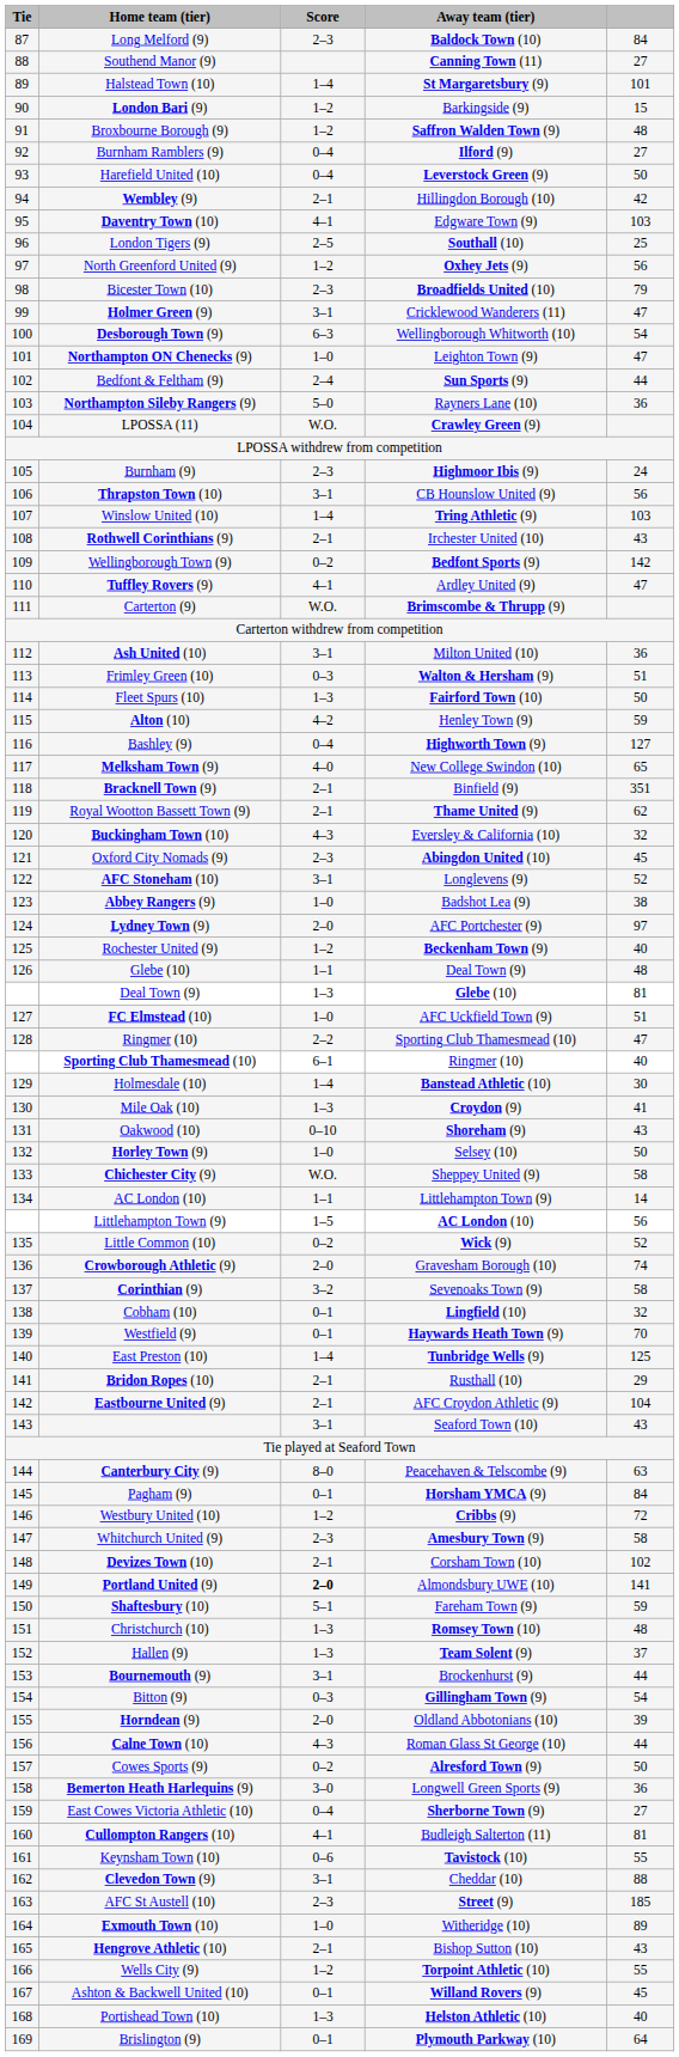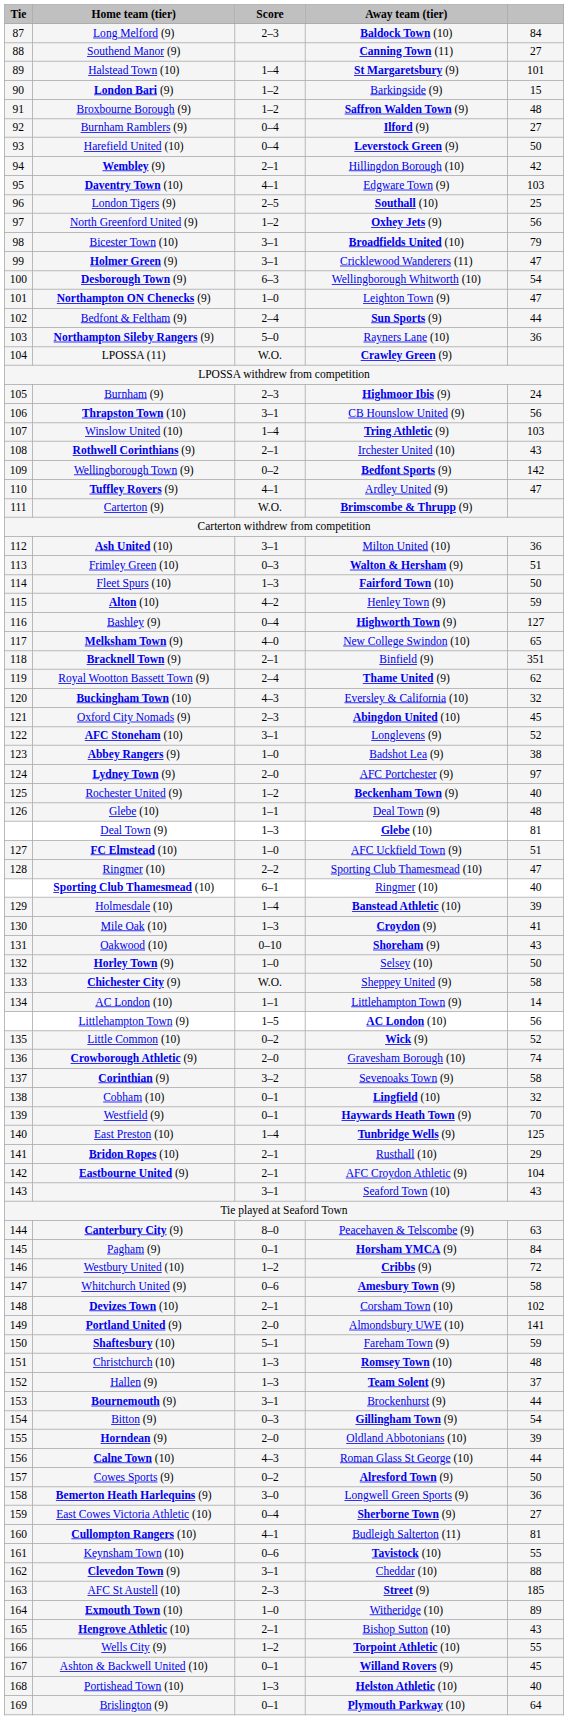 <table class="wikitable" style="width: 700px; background:WhiteSmoke; text-align:center; font-size:90%">
 <tr>
 <td scope="col" style="width:  5.00%; background:silver;"><strong>Tie</strong></td>
 <td scope="col" style="width: 36.25%; background:silver;"><strong>Home team (tier)</strong></td>
 <td scope="col" style="width: 12.50%; background:silver;"><strong>Score</strong></td>
 <td scope="col" style="width: 36.25%; background:silver;"><strong>Away team (tier)</strong></td>
 <td scope="col" style="width: 10.00%; background:silver;"><strong></strong></td>
 </tr>
 <tr | 86 || >
 </tr>
 <tr>
 <td>87</td>
 <td><a href='#'>Long Melford</a> (9)</td>
 <td>2–3</td>
 <td><strong><a href='#'>Baldock Town</a></strong> (10)</td>
 <td>84</td>
 </tr>
 <tr>
 <td>88</td>
 <td><a href='#'>Southend Manor</a> (9)</td>
 <td></td>
 <td><strong><a href='#'>Canning Town</a></strong> (11)</td>
 <td>27</td>
 </tr>
 <tr>
 <td>89</td>
 <td><a href='#'>Halstead Town</a> (10)</td>
 <td>1–4</td>
 <td><strong><a href='#'>St Margaretsbury</a></strong> (9)</td>
 <td>101</td>
 </tr>
 <tr>
 <td>90</td>
 <td><strong><a href='#'>London Bari</a></strong> (9)</td>
 <td>1–2</td>
 <td><a href='#'>Barkingside</a> (9)</td>
 <td>15</td>
 </tr>
 <tr>
 <td>91</td>
 <td><a href='#'>Broxbourne Borough</a> (9)</td>
 <td>1–2</td>
 <td><strong><a href='#'>Saffron Walden Town</a></strong> (9)</td>
 <td>48</td>
 </tr>
 <tr>
 <td>92</td>
 <td><a href='#'>Burnham Ramblers</a> (9)</td>
 <td>0–4</td>
 <td><strong><a href='#'>Ilford</a></strong> (9)</td>
 <td>27</td>
 </tr>
 <tr>
 <td>93</td>
 <td><a href='#'>Harefield United</a> (10)</td>
 <td>0–4</td>
 <td><strong><a href='#'>Leverstock Green</a></strong> (9)</td>
 <td>50</td>
 </tr>
 <tr>
 <td>94</td>
 <td><strong><a href='#'>Wembley</a></strong> (9)</td>
 <td>2–1</td>
 <td><a href='#'>Hillingdon Borough</a> (10)</td>
 <td>42</td>
 </tr>
 <tr>
 <td>95</td>
 <td><strong><a href='#'>Daventry Town</a></strong> (10)</td>
 <td>4–1</td>
 <td><a href='#'>Edgware Town</a> (9)</td>
 <td>103</td>
 </tr>
 <tr>
 <td>96</td>
 <td><a href='#'>London Tigers</a> (9)</td>
 <td>2–5</td>
 <td><strong><a href='#'>Southall</a></strong> (10)</td>
 <td>25</td>
 </tr>
 <tr>
 <td>97</td>
 <td><a href='#'>North Greenford United</a> (9)</td>
 <td>1–2</td>
 <td><strong><a href='#'>Oxhey Jets</a></strong> (9)</td>
 <td>56</td>
 </tr>
 <tr>
 <td>98</td>
 <td><a href='#'>Bicester Town</a> (10)</td>
-<td>2–3</td>
+<td>3–1</td>
 <td><strong><a href='#'>Broadfields United</a></strong> (10)</td>
 <td>79</td>
 </tr>
 <tr>
 <td>99</td>
 <td><strong><a href='#'>Holmer Green</a></strong> (9)</td>
 <td>3–1</td>
 <td><a href='#'>Cricklewood Wanderers</a> (11)</td>
 <td>47</td>
 </tr>
 <tr>
 <td>100</td>
 <td><strong><a href='#'>Desborough Town</a></strong> (9)</td>
 <td>6–3 </td>
 <td><a href='#'>Wellingborough Whitworth</a> (10)</td>
 <td>54</td>
 </tr>
 <tr>
 <td>101</td>
 <td><strong><a href='#'>Northampton ON Chenecks</a></strong> (9)</td>
 <td>1–0</td>
 <td><a href='#'>Leighton Town</a> (9)</td>
 <td>47</td>
 </tr>
 <tr>
 <td>102</td>
 <td><a href='#'>Bedfont & Feltham</a> (9)</td>
 <td>2–4</td>
 <td><strong><a href='#'>Sun Sports</a></strong> (9)</td>
 <td>44</td>
 </tr>
 <tr>
 <td>103</td>
 <td><strong><a href='#'>Northampton Sileby Rangers</a></strong> (9)</td>
 <td>5–0</td>
 <td><a href='#'>Rayners Lane</a> (10)</td>
 <td>36</td>
 </tr>
 <tr>
 <td>104</td>
 <td>LPOSSA (11)</td>
 <td>W.O.</td>
 <td><strong><a href='#'>Crawley Green</a></strong> (9)</td>
 <td></td>
 </tr>
 <tr>
 <td colspan=5>LPOSSA withdrew from competition</td>
 </tr>
 <tr>
 <td>105</td>
 <td><a href='#'>Burnham</a> (9)</td>
 <td>2–3 </td>
 <td><strong><a href='#'>Highmoor Ibis</a></strong> (9)</td>
 <td>24</td>
 </tr>
 <tr>
 <td>106</td>
 <td><strong><a href='#'>Thrapston Town</a></strong> (10)</td>
 <td>3–1</td>
 <td><a href='#'>CB Hounslow United</a> (9)</td>
 <td>56</td>
 </tr>
 <tr>
 <td>107</td>
 <td><a href='#'>Winslow United</a> (10)</td>
 <td>1–4</td>
 <td><strong><a href='#'>Tring Athletic</a></strong> (9)</td>
 <td>103</td>
 </tr>
 <tr>
 <td>108</td>
 <td><strong><a href='#'>Rothwell Corinthians</a></strong> (9)</td>
 <td>2–1</td>
 <td><a href='#'>Irchester United</a> (10)</td>
 <td>43</td>
 </tr>
 <tr>
 <td>109</td>
 <td><a href='#'>Wellingborough Town</a> (9)</td>
 <td>0–2</td>
 <td><strong><a href='#'>Bedfont Sports</a></strong> (9)</td>
 <td>142</td>
 </tr>
 <tr>
 <td>110</td>
 <td><strong><a href='#'>Tuffley Rovers</a></strong> (9)</td>
 <td>4–1</td>
 <td><a href='#'>Ardley United</a> (9)</td>
 <td>47</td>
 </tr>
 <tr>
 <td>111</td>
 <td><a href='#'>Carterton</a> (9)</td>
 <td>W.O.</td>
 <td><strong><a href='#'>Brimscombe & Thrupp</a></strong> (9)</td>
 <td></td>
 </tr>
 <tr>
 <td colspan=5>Carterton withdrew from competition</td>
 </tr>
 <tr>
 <td>112</td>
 <td><strong><a href='#'>Ash United</a></strong> (10)</td>
 <td>3–1</td>
 <td><a href='#'>Milton United</a> (10)</td>
 <td>36</td>
 </tr>
 <tr>
 <td>113</td>
 <td><a href='#'>Frimley Green</a> (10)</td>
 <td>0–3</td>
 <td><strong><a href='#'>Walton & Hersham</a></strong> (9)</td>
 <td>51</td>
 </tr>
 <tr>
 <td>114</td>
 <td><a href='#'>Fleet Spurs</a> (10)</td>
 <td>1–3</td>
 <td><strong><a href='#'>Fairford Town</a></strong> (10)</td>
 <td>50</td>
 </tr>
 <tr>
 <td>115</td>
 <td><strong><a href='#'>Alton</a></strong> (10)</td>
 <td>4–2</td>
 <td><a href='#'>Henley Town</a> (9)</td>
 <td>59</td>
 </tr>
 <tr>
 <td>116</td>
 <td><a href='#'>Bashley</a> (9)</td>
 <td>0–4</td>
 <td><strong><a href='#'>Highworth Town</a></strong> (9)</td>
 <td>127</td>
 </tr>
 <tr>
 <td>117</td>
 <td><strong><a href='#'>Melksham Town</a></strong> (9)</td>
 <td>4–0</td>
 <td><a href='#'>New College Swindon</a> (10)</td>
 <td>65</td>
 </tr>
 <tr>
 <td>118</td>
 <td><strong><a href='#'>Bracknell Town</a></strong> (9)</td>
 <td>2–1</td>
 <td><a href='#'>Binfield</a> (9)</td>
 <td>351</td>
 </tr>
 <tr>
 <td>119</td>
 <td><a href='#'>Royal Wootton Bassett Town</a> (9)</td>
-<td>2–1 </td>
+<td>2–4</td>
 <td><strong><a href='#'>Thame United</a></strong> (9)</td>
 <td>62</td>
 </tr>
 <tr>
 <td>120</td>
 <td><strong><a href='#'>Buckingham Town</a></strong> (10)</td>
 <td>4–3 </td>
 <td><a href='#'>Eversley & California</a> (10)</td>
 <td>32</td>
 </tr>
 <tr>
 <td>121</td>
 <td><a href='#'>Oxford City Nomads</a> (9)</td>
 <td>2–3</td>
 <td><strong><a href='#'>Abingdon United</a></strong> (10)</td>
 <td>45</td>
 </tr>
 <tr>
 <td>122</td>
 <td><strong><a href='#'>AFC Stoneham</a></strong> (10)</td>
 <td>3–1</td>
 <td><a href='#'>Longlevens</a> (9)</td>
 <td>52</td>
 </tr>
 <tr>
 <td>123</td>
 <td><strong><a href='#'>Abbey Rangers</a></strong> (9)</td>
 <td>1–0</td>
 <td><a href='#'>Badshot Lea</a> (9)</td>
 <td>38</td>
 </tr>
 <tr>
 <td>124</td>
 <td><strong><a href='#'>Lydney Town</a></strong> (9)</td>
 <td>2–0</td>
 <td><a href='#'>AFC Portchester</a> (9)</td>
 <td>97</td>
 </tr>
 <tr>
 <td>125</td>
 <td><a href='#'>Rochester United</a> (9)</td>
 <td>1–2 </td>
 <td><strong><a href='#'>Beckenham Town</a></strong> (9)</td>
 <td>40</td>
 </tr>
 <tr>
 <td>126</td>
 <td><a href='#'>Glebe</a> (10)</td>
 <td>1–1</td>
 <td><a href='#'>Deal Town</a> (9)</td>
 <td>48</td>
 </tr>
 <tr style="background:white;">
 <td><em></em></td>
 <td><a href='#'>Deal Town</a> (9)</td>
 <td>1–3</td>
 <td><strong><a href='#'>Glebe</a></strong> (10)</td>
 <td>81</td>
 </tr>
 <tr>
 <td>127</td>
 <td><strong><a href='#'>FC Elmstead</a></strong> (10)</td>
 <td>1–0</td>
 <td><a href='#'>AFC Uckfield Town</a> (9)</td>
 <td>51</td>
 </tr>
 <tr>
 <td>128</td>
 <td><a href='#'>Ringmer</a> (10)</td>
 <td>2–2</td>
 <td><a href='#'>Sporting Club Thamesmead</a> (10)</td>
 <td>47</td>
 </tr>
 <tr style="background:white;">
 <td><em></em></td>
 <td><strong><a href='#'>Sporting Club Thamesmead</a></strong> (10)</td>
 <td>6–1</td>
 <td><a href='#'>Ringmer</a> (10)</td>
 <td>40</td>
 </tr>
 <tr>
 <td>129</td>
 <td><a href='#'>Holmesdale</a> (10)</td>
 <td>1–4</td>
 <td><strong><a href='#'>Banstead Athletic</a></strong> (10)</td>
-<td>30</td>
+<td>39</td>
 </tr>
 <tr>
 <td>130</td>
 <td><a href='#'>Mile Oak</a> (10)</td>
 <td>1–3</td>
 <td><strong><a href='#'>Croydon</a></strong> (9)</td>
 <td>41</td>
 </tr>
 <tr>
 <td>131</td>
 <td><a href='#'>Oakwood</a> (10)</td>
 <td>0–10</td>
 <td><strong><a href='#'>Shoreham</a></strong> (9)</td>
 <td>43</td>
 </tr>
 <tr>
 <td>132</td>
 <td><strong><a href='#'>Horley Town</a></strong> (9)</td>
 <td>1–0</td>
 <td><a href='#'>Selsey</a> (10)</td>
 <td>50</td>
 </tr>
 <tr>
 <td>133</td>
 <td><strong><a href='#'>Chichester City</a></strong> (9)</td>
 <td>W.O.</td>
 <td><a href='#'>Sheppey United</a> (9)</td>
 <td>58</td>
 </tr>
 <tr>
 <td>134</td>
 <td><a href='#'>AC London</a> (10)</td>
 <td>1–1</td>
 <td><a href='#'>Littlehampton Town</a> (9)</td>
 <td>14</td>
 </tr>
 <tr style="background:white;">
 <td><em></em></td>
 <td><a href='#'>Littlehampton Town</a> (9)</td>
 <td>1–5</td>
 <td><strong><a href='#'>AC London</a></strong> (10)</td>
 <td>56</td>
 </tr>
 <tr>
 <td>135</td>
 <td><a href='#'>Little Common</a> (10)</td>
 <td>0–2</td>
 <td><strong><a href='#'>Wick</a></strong> (9)</td>
 <td>52</td>
 </tr>
 <tr>
 <td>136</td>
 <td><strong><a href='#'>Crowborough Athletic</a></strong> (9)</td>
 <td>2–0</td>
 <td><a href='#'>Gravesham Borough</a> (10)</td>
 <td>74</td>
 </tr>
 <tr>
 <td>137</td>
 <td><strong><a href='#'>Corinthian</a></strong> (9)</td>
 <td>3–2</td>
 <td><a href='#'>Sevenoaks Town</a> (9)</td>
 <td>58</td>
 </tr>
 <tr>
 <td>138</td>
 <td><a href='#'>Cobham</a> (10)</td>
 <td>0–1</td>
 <td><strong><a href='#'>Lingfield</a></strong> (10)</td>
 <td>32</td>
 </tr>
 <tr>
 <td>139</td>
 <td><a href='#'>Westfield</a> (9)</td>
 <td>0–1</td>
 <td><strong><a href='#'>Haywards Heath Town</a></strong> (9)</td>
 <td>70</td>
 </tr>
 <tr>
 <td>140</td>
 <td><a href='#'>East Preston</a> (10)</td>
 <td>1–4</td>
 <td><strong><a href='#'>Tunbridge Wells</a></strong> (9)</td>
 <td>125</td>
 </tr>
 <tr>
 <td>141</td>
 <td><strong><a href='#'>Bridon Ropes</a></strong> (10)</td>
 <td>2–1 </td>
 <td><a href='#'>Rusthall</a> (10)</td>
 <td>29</td>
 </tr>
 <tr>
 <td>142</td>
 <td><strong><a href='#'>Eastbourne United</a></strong> (9)</td>
 <td>2–1</td>
 <td><a href='#'>AFC Croydon Athletic</a> (9)</td>
 <td>104</td>
 </tr>
 <tr>
 <td>143</td>
 <td></td>
 <td>3–1</td>
 <td><a href='#'>Seaford Town</a> (10)</td>
 <td>43</td>
 </tr>
 <tr>
 <td colspan=5>Tie played at Seaford Town</td>
 </tr>
 <tr>
 <td>144</td>
 <td><strong><a href='#'>Canterbury City</a></strong> (9)</td>
 <td>8–0</td>
 <td><a href='#'>Peacehaven & Telscombe</a> (9)</td>
 <td>63</td>
 </tr>
 <tr>
 <td>145</td>
 <td><a href='#'>Pagham</a> (9)</td>
 <td>0–1</td>
 <td><strong><a href='#'>Horsham YMCA</a></strong> (9)</td>
 <td>84</td>
 </tr>
 <tr>
 <td>146</td>
 <td><a href='#'>Westbury United</a> (10)</td>
 <td>1–2</td>
 <td><strong><a href='#'>Cribbs</a></strong> (9)</td>
 <td>72</td>
 </tr>
 <tr>
 <td>147</td>
 <td><a href='#'>Whitchurch United</a> (9)</td>
-<td>2–3</td>
+<td>0–6</td>
 <td><strong><a href='#'>Amesbury Town</a></strong> (9)</td>
 <td>58</td>
 </tr>
 <tr>
 <td>148</td>
 <td><strong><a href='#'>Devizes Town</a></strong> (10)</td>
 <td>2–1</td>
 <td><a href='#'>Corsham Town</a> (10)</td>
 <td>102</td>
 </tr>
 <tr>
 <td>149</td>
 <td><strong><a href='#'>Portland United</a></strong> (9)</td>
-<td><strong>2–0</strong></td>
+<td>2–0</td>
 <td><a href='#'>Almondsbury UWE</a> (10)</td>
 <td>141</td>
 </tr>
 <tr>
 <td>150</td>
 <td><strong><a href='#'>Shaftesbury</a></strong> (10)</td>
 <td>5–1</td>
 <td><a href='#'>Fareham Town</a> (9)</td>
 <td>59</td>
 </tr>
 <tr>
 <td>151</td>
 <td><a href='#'>Christchurch</a> (10)</td>
 <td>1–3</td>
 <td><strong><a href='#'>Romsey Town</a></strong> (10)</td>
 <td>48</td>
 </tr>
 <tr>
 <td>152</td>
 <td><a href='#'>Hallen</a> (9)</td>
 <td>1–3</td>
 <td><strong><a href='#'>Team Solent</a></strong> (9)</td>
 <td>37</td>
 </tr>
 <tr>
 <td>153</td>
 <td><strong><a href='#'>Bournemouth</a></strong> (9)</td>
 <td>3–1</td>
 <td><a href='#'>Brockenhurst</a> (9)</td>
 <td>44</td>
 </tr>
 <tr>
 <td>154</td>
 <td><a href='#'>Bitton</a> (9)</td>
 <td>0–3</td>
 <td><strong><a href='#'>Gillingham Town</a></strong> (9)</td>
 <td>54</td>
 </tr>
 <tr>
 <td>155</td>
 <td><strong><a href='#'>Horndean</a></strong> (9)</td>
 <td>2–0</td>
 <td><a href='#'>Oldland Abbotonians</a> (10)</td>
 <td>39</td>
 </tr>
 <tr>
 <td>156</td>
 <td><strong><a href='#'>Calne Town</a></strong> (10)</td>
 <td>4–3</td>
 <td><a href='#'>Roman Glass St George</a> (10)</td>
 <td>44</td>
 </tr>
 <tr>
 <td>157</td>
 <td><a href='#'>Cowes Sports</a> (9)</td>
 <td>0–2</td>
 <td><strong><a href='#'>Alresford Town</a></strong> (9)</td>
 <td>50</td>
 </tr>
 <tr>
 <td>158</td>
 <td><strong><a href='#'>Bemerton Heath Harlequins</a></strong> (9)</td>
 <td>3–0</td>
 <td><a href='#'>Longwell Green Sports</a> (9)</td>
 <td>36</td>
 </tr>
 <tr>
 <td>159</td>
 <td><a href='#'>East Cowes Victoria Athletic</a> (10)</td>
 <td>0–4</td>
 <td><strong><a href='#'>Sherborne Town</a></strong> (9)</td>
 <td>27</td>
 </tr>
 <tr>
 <td>160</td>
 <td><strong><a href='#'>Cullompton Rangers</a></strong> (10)</td>
 <td>4–1 </td>
 <td><a href='#'>Budleigh Salterton</a> (11)</td>
 <td>81</td>
 </tr>
 <tr>
 <td>161</td>
 <td><a href='#'>Keynsham Town</a> (10)</td>
 <td>0–6</td>
 <td><strong><a href='#'>Tavistock</a></strong> (10)</td>
 <td>55</td>
 </tr>
 <tr>
 <td>162</td>
 <td><strong><a href='#'>Clevedon Town</a></strong> (9)</td>
 <td>3–1 </td>
 <td><a href='#'>Cheddar</a> (10)</td>
 <td>88</td>
 </tr>
 <tr>
 <td>163</td>
 <td><a href='#'>AFC St Austell</a> (10)</td>
 <td>2–3</td>
 <td><strong><a href='#'>Street</a></strong> (9)</td>
 <td>185</td>
 </tr>
 <tr>
 <td>164</td>
 <td><strong><a href='#'>Exmouth Town</a></strong> (10)</td>
 <td>1–0</td>
 <td><a href='#'>Witheridge</a> (10)</td>
 <td>89</td>
 </tr>
 <tr>
 <td>165</td>
 <td><strong><a href='#'>Hengrove Athletic</a></strong> (10)</td>
 <td>2–1</td>
 <td><a href='#'>Bishop Sutton</a> (10)</td>
 <td>43</td>
 </tr>
 <tr>
 <td>166</td>
 <td><a href='#'>Wells City</a> (9)</td>
 <td>1–2</td>
 <td><strong><a href='#'>Torpoint Athletic</a></strong> (10)</td>
 <td>55</td>
 </tr>
 <tr>
 <td>167</td>
 <td><a href='#'>Ashton & Backwell United</a> (10)</td>
 <td>0–1</td>
 <td><strong><a href='#'>Willand Rovers</a></strong> (9)</td>
 <td>45</td>
 </tr>
 <tr>
 <td>168</td>
 <td><a href='#'>Portishead Town</a> (10)</td>
 <td>1–3 </td>
 <td><strong><a href='#'>Helston Athletic</a></strong> (10)</td>
 <td>40</td>
 </tr>
 <tr>
 <td>169</td>
 <td><a href='#'>Brislington</a> (9)</td>
 <td>0–1</td>
 <td><strong><a href='#'>Plymouth Parkway</a></strong> (10)</td>
 <td>64</td>
 </tr>
 </table>
